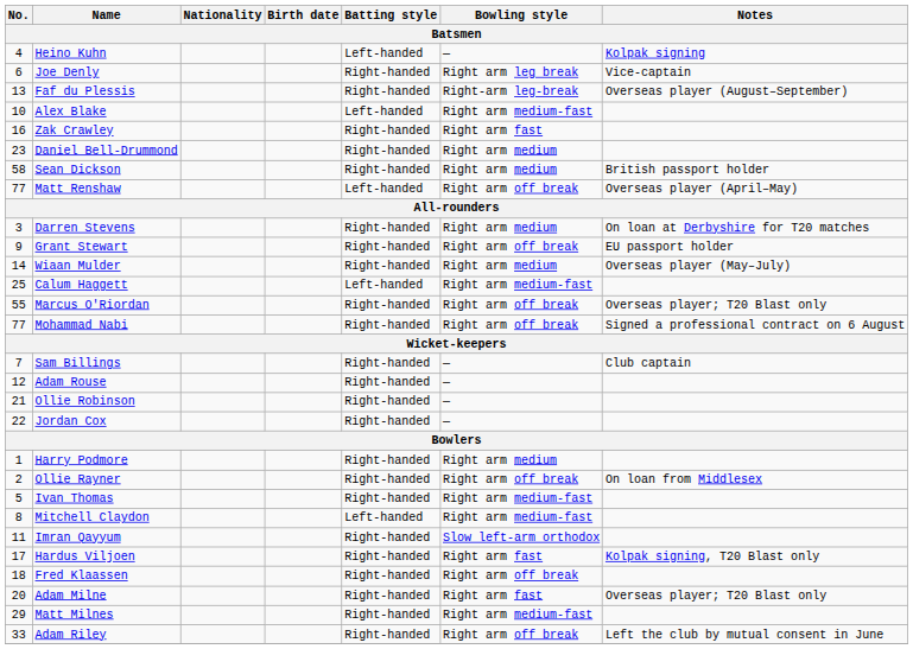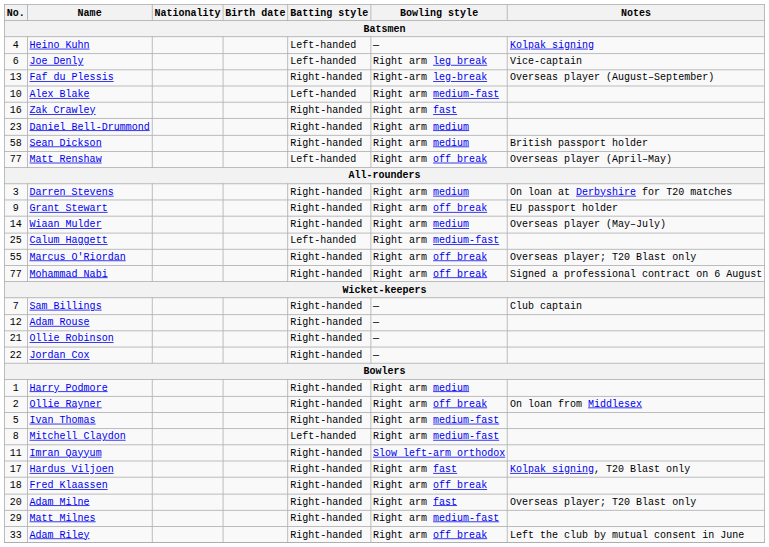 <table class="wikitable">
 <tr>
 <th>No.</th>
 <th>Name</th>
 <th>Nationality</th>
 <th>Birth date</th>
 <th>Batting style</th>
 <th>Bowling style</th>
 <th>Notes</th>
 </tr>
 <tr>
 <th colspan="7">Batsmen</th>
 </tr>
 <tr>
 <td style="text-align:center">4</td>
 <td><a href='#'>Heino Kuhn</a></td>
 <td></td>
 <td></td>
 <td>Left-handed</td>
 <td>—</td>
 <td><a href='#'>Kolpak signing</a></td>
 </tr>
 <tr>
 <td style="text-align:center">6</td>
 <td><a href='#'>Joe Denly</a></td>
 <td></td>
 <td></td>
-<td>Right-handed</td>
+<td>Left-handed</td>
 <td>Right arm <a href='#'>leg break</a></td>
 <td>Vice-captain</td>
 </tr>
 <tr>
 <td style="text-align:center">13</td>
 <td><a href='#'>Faf du Plessis</a></td>
 <td></td>
 <td></td>
 <td>Right-handed</td>
 <td>Right-arm <a href='#'>leg-break</a></td>
 <td>Overseas player (August–September)</td>
 </tr>
 <tr>
 <td style="text-align:center">10</td>
 <td><a href='#'>Alex Blake</a></td>
 <td></td>
 <td></td>
 <td>Left-handed</td>
 <td>Right arm <a href='#'>medium-fast</a></td>
 <td></td>
 </tr>
 <tr>
 <td style="text-align:center">16</td>
 <td><a href='#'>Zak Crawley</a></td>
 <td></td>
 <td></td>
 <td>Right-handed</td>
 <td>Right arm  <a href='#'>fast</a></td>
 <td></td>
 </tr>
 <tr>
 <td style="text-align:center">23</td>
 <td><a href='#'>Daniel Bell-Drummond</a></td>
 <td></td>
 <td></td>
 <td>Right-handed</td>
 <td>Right arm <a href='#'>medium</a></td>
 <td></td>
 </tr>
 <tr>
 <td style="text-align:center">58</td>
 <td><a href='#'>Sean Dickson</a></td>
 <td></td>
 <td></td>
 <td>Right-handed</td>
 <td>Right arm <a href='#'>medium</a></td>
 <td>British passport holder</td>
 </tr>
 <tr>
 <td style="text-align:center">77</td>
 <td><a href='#'>Matt Renshaw</a></td>
 <td></td>
 <td></td>
 <td>Left-handed</td>
 <td>Right arm <a href='#'>off break</a></td>
 <td>Overseas player (April–May)</td>
 </tr>
 <tr>
 <th colspan="7">All-rounders</th>
 </tr>
 <tr>
 <td style="text-align:center">3</td>
 <td><a href='#'>Darren Stevens</a></td>
 <td></td>
 <td></td>
 <td>Right-handed</td>
 <td>Right arm <a href='#'>medium</a></td>
 <td>On loan at <a href='#'>Derbyshire</a> for T20 matches</td>
 </tr>
 <tr>
 <td style="text-align:center">9</td>
 <td><a href='#'>Grant Stewart</a></td>
 <td></td>
 <td></td>
 <td>Right-handed</td>
 <td>Right arm <a href='#'>off break</a></td>
 <td>EU passport holder</td>
 </tr>
 <tr>
 <td style="text-align:center">14</td>
 <td><a href='#'>Wiaan Mulder</a></td>
 <td></td>
 <td></td>
 <td>Right-handed</td>
 <td>Right arm <a href='#'>medium</a></td>
 <td>Overseas player (May–July)</td>
 </tr>
 <tr>
 <td style="text-align:center">25</td>
 <td><a href='#'>Calum Haggett</a></td>
 <td></td>
 <td></td>
 <td>Left-handed</td>
 <td>Right arm <a href='#'>medium-fast</a></td>
 <td></td>
 </tr>
 <tr>
 <td style="text-align:center">55</td>
 <td><a href='#'>Marcus O'Riordan</a></td>
 <td></td>
 <td></td>
 <td>Right-handed</td>
 <td>Right arm <a href='#'>off break</a></td>
 <td>Overseas player; T20 Blast only</td>
 </tr>
 <tr>
 <td style="text-align:center">77</td>
 <td><a href='#'>Mohammad Nabi</a></td>
 <td></td>
 <td></td>
 <td>Right-handed</td>
 <td>Right arm <a href='#'>off break</a></td>
 <td>Signed a professional contract on 6 August</td>
 </tr>
 <tr>
 <th colspan="7">Wicket-keepers</th>
 </tr>
 <tr>
 <td style="text-align:center">7</td>
 <td><a href='#'>Sam Billings</a></td>
 <td></td>
 <td></td>
 <td>Right-handed</td>
 <td>—</td>
 <td>Club captain</td>
 </tr>
 <tr>
 <td style="text-align:center">12</td>
 <td><a href='#'>Adam Rouse</a></td>
 <td></td>
 <td></td>
 <td>Right-handed</td>
 <td>—</td>
 <td></td>
 </tr>
 <tr>
 <td style="text-align:center">21</td>
 <td><a href='#'>Ollie Robinson</a></td>
 <td></td>
 <td></td>
 <td>Right-handed</td>
 <td>—</td>
 <td></td>
 </tr>
 <tr>
 <td style="text-align:center">22</td>
 <td><a href='#'>Jordan Cox</a></td>
 <td></td>
 <td></td>
 <td>Right-handed</td>
 <td>—</td>
 <td></td>
 </tr>
 <tr>
 <th colspan="7">Bowlers</th>
 </tr>
 <tr>
 <td style="text-align:center">1</td>
 <td><a href='#'>Harry Podmore</a></td>
 <td></td>
 <td></td>
 <td>Right-handed</td>
 <td>Right arm <a href='#'>medium</a></td>
 <td></td>
 </tr>
 <tr>
 <td style="text-align:center">2</td>
 <td><a href='#'>Ollie Rayner</a></td>
 <td></td>
 <td></td>
 <td>Right-handed</td>
 <td>Right arm <a href='#'>off break</a></td>
 <td>On loan from <a href='#'>Middlesex</a></td>
 </tr>
 <tr>
 <td style="text-align:center">5</td>
 <td><a href='#'>Ivan Thomas</a></td>
 <td></td>
 <td></td>
 <td>Right-handed</td>
 <td>Right arm <a href='#'>medium-fast</a></td>
 <td></td>
 </tr>
 <tr>
 <td style="text-align:center">8</td>
 <td><a href='#'>Mitchell Claydon</a></td>
 <td></td>
 <td></td>
 <td>Left-handed</td>
 <td>Right arm <a href='#'>medium-fast</a></td>
 <td></td>
 </tr>
 <tr>
 <td style="text-align:center">11</td>
 <td><a href='#'>Imran Qayyum</a></td>
 <td></td>
 <td></td>
 <td>Right-handed</td>
 <td><a href='#'>Slow left-arm orthodox</a></td>
 <td></td>
 </tr>
 <tr>
 <td style="text-align:center">17</td>
 <td><a href='#'>Hardus Viljoen</a></td>
 <td></td>
 <td></td>
 <td>Right-handed</td>
 <td>Right arm  <a href='#'>fast</a></td>
 <td><a href='#'>Kolpak signing</a>, T20 Blast only</td>
 </tr>
 <tr>
 <td style="text-align:center">18</td>
 <td><a href='#'>Fred Klaassen</a></td>
 <td></td>
 <td></td>
 <td>Right-handed</td>
 <td>Right arm <a href='#'>off break</a></td>
 <td></td>
 </tr>
 <tr>
 <td style="text-align:center">20</td>
 <td><a href='#'>Adam Milne</a></td>
 <td></td>
 <td></td>
 <td>Right-handed</td>
 <td>Right arm <a href='#'>fast</a></td>
 <td>Overseas player; T20 Blast only</td>
 </tr>
 <tr>
 <td style="text-align:center">29</td>
 <td><a href='#'>Matt Milnes</a></td>
 <td></td>
 <td></td>
 <td>Right-handed</td>
 <td>Right arm <a href='#'>medium-fast</a></td>
 <td></td>
 </tr>
 <tr>
 <td style="text-align:center">33</td>
 <td><a href='#'>Adam Riley</a></td>
 <td></td>
 <td></td>
 <td>Right-handed</td>
 <td>Right arm <a href='#'>off break</a></td>
 <td>Left the club by mutual consent in June</td>
 </tr>
 <tr>
 </tr>
 </table>
